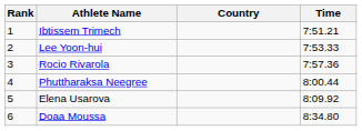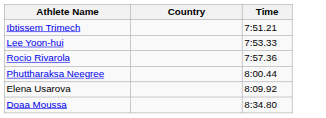 <table class="wikitable sortable">
 <tr>
-<th width=25>Rank</th>
 <th width=200>Athlete Name</th>
 <th width=175>Country</th>
 <th width=75>Time</th>
 </tr>
 <tr>
-<td>1</td>
 <td><a href='#'>Ibtissem Trimech</a></td>
 <td></td>
 <td>7:51.21</td>
 </tr>
 <tr>
-<td>2</td>
 <td><a href='#'>Lee Yoon-hui</a></td>
 <td></td>
 <td>7:53.33</td>
 </tr>
 <tr>
-<td>3</td>
 <td><a href='#'>Rocio Rivarola</a></td>
 <td></td>
 <td>7:57.36</td>
 </tr>
 <tr>
-<td>4</td>
 <td><a href='#'>Phuttharaksa Neegree</a></td>
 <td></td>
 <td>8:00.44</td>
 </tr>
 <tr>
-<td>5</td>
 <td>Elena Usarova</td>
 <td></td>
 <td>8:09.92</td>
 </tr>
 <tr>
-<td>6</td>
 <td><a href='#'>Doaa Moussa</a></td>
 <td></td>
 <td>8:34.80</td>
 </tr>
 </table>
